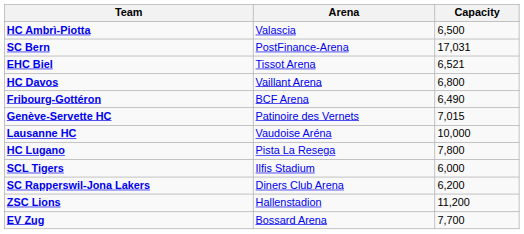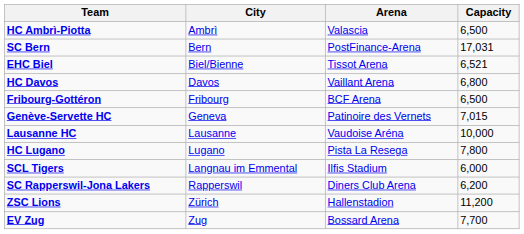 <table class="wikitable" style="text-align:left" width=60%>
 <tr>
 <th>Team</th>
+<th>City</th>
 <th>Arena</th>
 <th>Capacity</th>
 </tr>
 <tr>
 <td><strong><a href='#'>HC Ambrì-Piotta</a></strong></td>
+<td><a href='#'>Ambrì</a></td>
 <td><a href='#'>Valascia</a></td>
 <td>6,500</td>
 </tr>
 <tr>
 <td><strong><a href='#'>SC Bern</a></strong></td>
+<td><a href='#'>Bern</a></td>
 <td><a href='#'>PostFinance-Arena</a></td>
 <td>17,031</td>
 </tr>
 <tr>
 <td><strong><a href='#'>EHC Biel</a></strong></td>
+<td><a href='#'>Biel/Bienne</a></td>
 <td><a href='#'>Tissot Arena</a></td>
 <td>6,521</td>
 </tr>
 <tr>
 <td><strong><a href='#'>HC Davos</a></strong></td>
+<td><a href='#'>Davos</a></td>
 <td><a href='#'>Vaillant Arena</a></td>
 <td>6,800</td>
 </tr>
 <tr>
 <td><strong><a href='#'>Fribourg-Gottéron</a></strong></td>
+<td><a href='#'>Fribourg</a></td>
 <td><a href='#'>BCF Arena</a></td>
-<td>6,490</td>
+<td>6,500</td>
 </tr>
 <tr>
 <td><strong><a href='#'>Genève-Servette HC</a></strong></td>
+<td><a href='#'>Geneva</a></td>
 <td><a href='#'>Patinoire des Vernets</a></td>
 <td>7,015</td>
 </tr>
 <tr>
 <td><strong><a href='#'>Lausanne HC</a></strong></td>
+<td><a href='#'>Lausanne</a></td>
 <td><a href='#'>Vaudoise Aréna</a></td>
 <td>10,000</td>
 </tr>
 <tr>
 <td><strong><a href='#'>HC Lugano</a></strong></td>
+<td><a href='#'>Lugano</a></td>
 <td><a href='#'>Pista La Resega</a></td>
 <td>7,800</td>
 </tr>
 <tr>
 <td><strong><a href='#'>SCL Tigers</a></strong></td>
+<td><a href='#'>Langnau im Emmental</a></td>
 <td><a href='#'>Ilfis Stadium</a></td>
 <td>6,000</td>
 </tr>
 <tr>
 <td><strong><a href='#'>SC Rapperswil-Jona Lakers</a></strong></td>
+<td><a href='#'>Rapperswil</a></td>
 <td><a href='#'>Diners Club Arena</a></td>
 <td>6,200</td>
 </tr>
 <tr>
 <td><strong><a href='#'>ZSC Lions</a></strong></td>
+<td><a href='#'>Zürich</a></td>
 <td><a href='#'>Hallenstadion</a></td>
 <td>11,200</td>
 </tr>
 <tr>
 <td><strong><a href='#'>EV Zug</a></strong></td>
+<td><a href='#'>Zug</a></td>
 <td><a href='#'>Bossard Arena</a></td>
 <td>7,700</td>
 </tr>
 </table>
